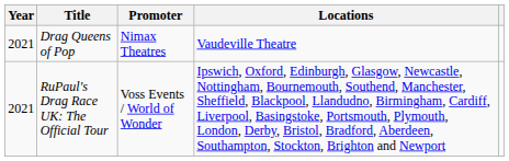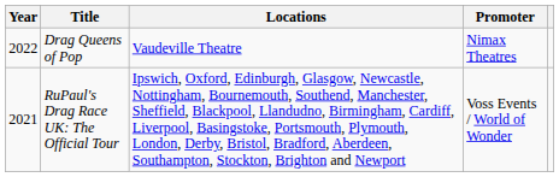 <table class="wikitable plainrowheaders sortable">
 <tr>
 <th scope="col">Year</th>
 <th scope="col">Title</th>
+<th scope="col">Locations</th>
 <th scope="col">Promoter</th>
-<th scope="col">Locations</th>
 <th style="text-align: center;" class="unsortable"></th>
 </tr>
 <tr>
-<td>2021</td>
+<td>2022</td>
 <td><em>Drag Queens of Pop</em></td>
+<td><a href='#'>Vaudeville Theatre</a></td>
 <td><a href='#'>Nimax Theatres</a></td>
-<td><a href='#'>Vaudeville Theatre</a></td>
 <td></td>
 </tr>
 <tr>
 <td>2021</td>
 <td><em>RuPaul's Drag Race UK: The Official Tour</em></td>
+<td><a href='#'>Ipswich</a>, <a href='#'>Oxford</a>, <a href='#'>Edinburgh</a>, <a href='#'>Glasgow</a>, <a href='#'>Newcastle</a>, <a href='#'>Nottingham</a>, <a href='#'>Bournemouth</a>, <a href='#'>Southend</a>, <a href='#'>Manchester</a>, <a href='#'>Sheffield</a>, <a href='#'>Blackpool</a>, <a href='#'>Llandudno</a>, <a href='#'>Birmingham</a>, <a href='#'>Cardiff</a>, <a href='#'>Liverpool</a>, <a href='#'>Basingstoke</a>, <a href='#'>Portsmouth</a>, <a href='#'>Plymouth</a>, <a href='#'>London</a>, <a href='#'>Derby</a>, <a href='#'>Bristol</a>, <a href='#'>Bradford</a>, <a href='#'>Aberdeen</a>, <a href='#'>Southampton</a>, <a href='#'>Stockton</a>, <a href='#'>Brighton</a> and <a href='#'>Newport</a></td>
 <td>Voss Events / <a href='#'>World of Wonder</a></td>
-<td><a href='#'>Ipswich</a>, <a href='#'>Oxford</a>, <a href='#'>Edinburgh</a>, <a href='#'>Glasgow</a>, <a href='#'>Newcastle</a>, <a href='#'>Nottingham</a>, <a href='#'>Bournemouth</a>, <a href='#'>Southend</a>, <a href='#'>Manchester</a>, <a href='#'>Sheffield</a>, <a href='#'>Blackpool</a>, <a href='#'>Llandudno</a>, <a href='#'>Birmingham</a>, <a href='#'>Cardiff</a>, <a href='#'>Liverpool</a>, <a href='#'>Basingstoke</a>, <a href='#'>Portsmouth</a>, <a href='#'>Plymouth</a>, <a href='#'>London</a>, <a href='#'>Derby</a>, <a href='#'>Bristol</a>, <a href='#'>Bradford</a>, <a href='#'>Aberdeen</a>, <a href='#'>Southampton</a>, <a href='#'>Stockton</a>, <a href='#'>Brighton</a> and <a href='#'>Newport</a></td>
 <td></td>
 </tr>
 </table>
